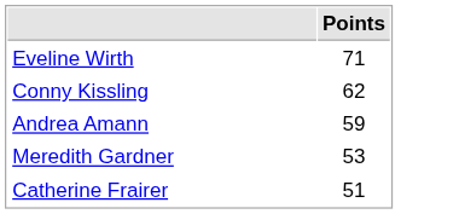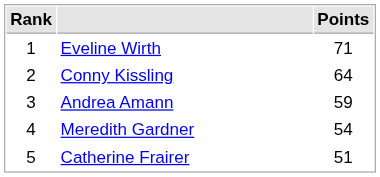 <table cellspacing="1" cellpadding="3" style="border:1px solid #AAAAAA;font-size:86%">
 <tr bgcolor="#E4E4E4">
+<th style="border-bottom:1px solid #AAAAAA" width=10>Rank</th>
 <th style="border-bottom:1px solid #AAAAAA" width=200></th>
 <th style="border-bottom:1px solid #AAAAAA" width=20>Points</th>
 </tr>
 <tr>
+<td align="center">1</td>
 <td> <a href='#'>Eveline Wirth</a></td>
 <td align=center>71</td>
 </tr>
 <tr>
+<td align="center">2</td>
 <td> <a href='#'>Conny Kissling</a></td>
-<td align=center>62</td>
+<td align=center>64</td>
 </tr>
 <tr>
+<td align="center">3</td>
 <td>  <a href='#'>Andrea Amann</a></td>
 <td align=center>59</td>
 </tr>
 <tr>
+<td align="center">4</td>
 <td> <a href='#'>Meredith Gardner</a></td>
-<td align=center>53</td>
+<td align=center>54</td>
 </tr>
 <tr>
+<td align="center">5</td>
 <td> <a href='#'>Catherine Frairer</a></td>
 <td align=center>51</td>
 </tr>
 </table>
